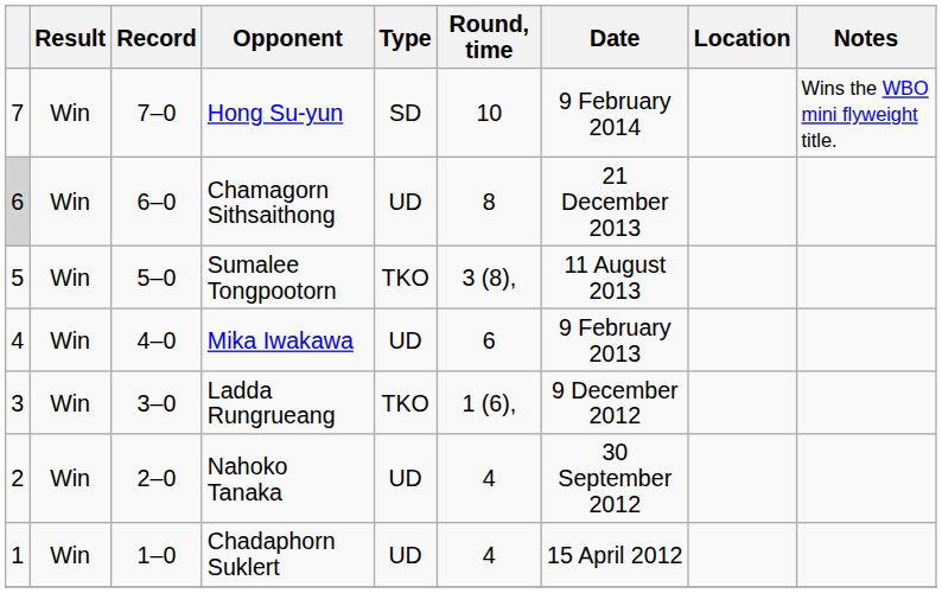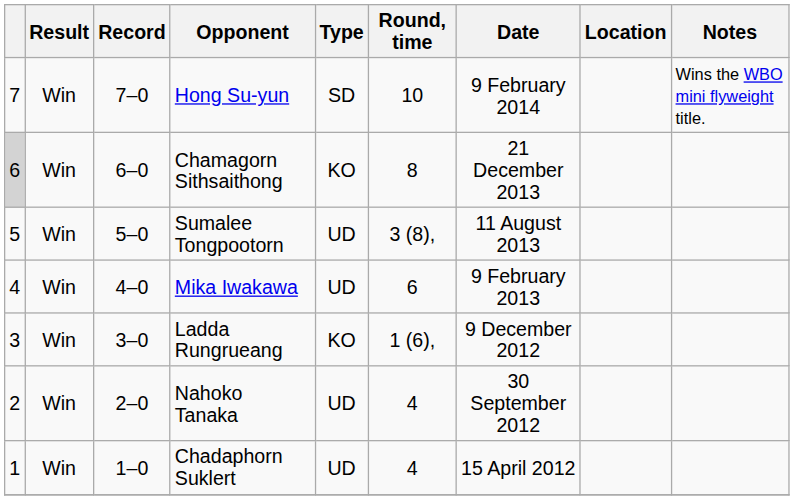 <table class="wikitable" style="text-align:center; font-size:95%">
 <tr>
 <th></th>
 <th>Result</th>
 <th>Record</th>
 <th>Opponent</th>
 <th>Type</th>
 <th>Round, time</th>
 <th>Date</th>
 <th>Location</th>
 <th>Notes</th>
 </tr>
 <tr>
 <td>7</td>
 <td>Win</td>
 <td>7–0</td>
 <td style="text-align:left;"> <a href='#'>Hong Su-yun</a></td>
 <td>SD</td>
 <td>10</td>
 <td>9 February 2014</td>
 <td style="text-align:left;"> </td>
 <td style="text-align:left;"><small>Wins the <a href='#'>WBO</a> <a href='#'>mini flyweight</a> title.</small></td>
 </tr>
 <tr>
 <td style="background: lightgrey;">6</td>
 <td>Win</td>
 <td>6–0</td>
 <td style="text-align:left;"> Chamagorn Sithsaithong</td>
-<td>UD</td>
+<td>KO</td>
 <td>8</td>
 <td>21 December 2013</td>
 <td style="text-align:left;"> </td>
 <td style="text-align:left;"></td>
 </tr>
 <tr>
 <td>5</td>
 <td>Win</td>
 <td>5–0</td>
 <td style="text-align:left;"> Sumalee Tongpootorn</td>
-<td>TKO</td>
+<td>UD</td>
 <td>3 (8), </td>
 <td>11 August 2013</td>
 <td style="text-align:left;"> </td>
 <td style="text-align:left;"></td>
 </tr>
 <tr>
 <td>4</td>
 <td>Win</td>
 <td>4–0</td>
 <td style="text-align:left;"> <a href='#'>Mika Iwakawa</a></td>
 <td>UD</td>
 <td>6</td>
 <td>9 February 2013</td>
 <td style="text-align:left;"> </td>
 <td style="text-align:left;"></td>
 </tr>
 <tr>
 <td>3</td>
 <td>Win</td>
 <td>3–0</td>
 <td style="text-align:left;"> Ladda Rungrueang</td>
-<td>TKO</td>
+<td>KO</td>
 <td>1 (6), </td>
 <td>9 December 2012</td>
 <td style="text-align:left;"> </td>
 <td style="text-align:left;"></td>
 </tr>
 <tr>
 <td>2</td>
 <td>Win</td>
 <td>2–0</td>
 <td style="text-align:left;"> Nahoko Tanaka</td>
 <td>UD</td>
 <td>4</td>
 <td>30 September 2012</td>
 <td style="text-align:left;"> </td>
 <td style="text-align:left;"></td>
 </tr>
 <tr>
 <td>1</td>
 <td>Win</td>
 <td>1–0</td>
 <td style="text-align:left;"> Chadaphorn Suklert</td>
 <td>UD</td>
 <td>4</td>
 <td>15 April 2012</td>
 <td style="text-align:left;"> </td>
 <td style="text-align:left;"></td>
 </tr>
 <tr>
 </tr>
 </table>
